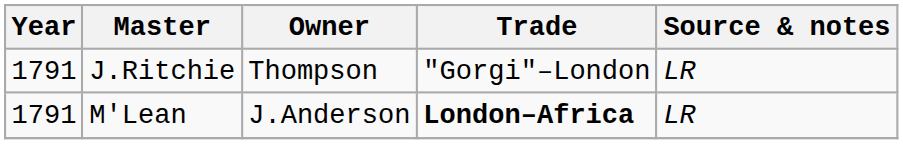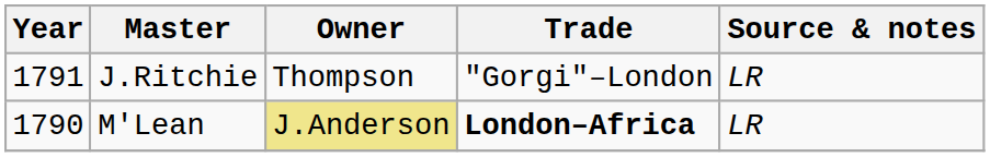 <table class=" wikitable">
 <tr>
 <th>Year</th>
 <th>Master</th>
 <th>Owner</th>
 <th>Trade</th>
 <th>Source & notes</th>
 </tr>
 <tr>
 <td>1791</td>
 <td>J.Ritchie</td>
 <td>Thompson</td>
 <td>"Gorgi"–London</td>
 <td><em>LR</em></td>
 </tr>
 <tr>
-<td>1791</td>
+<td>1790</td>
 <td>M'Lean</td>
-<td>J.Anderson</td>
+<td style="background: khaki;">J.Anderson</td>
 <td><strong>London–Africa</strong></td>
 <td><em>LR</em></td>
 </tr>
 <tr>
 </tr>
 </table>
